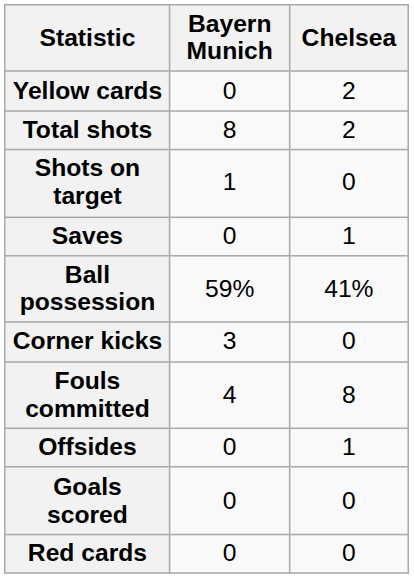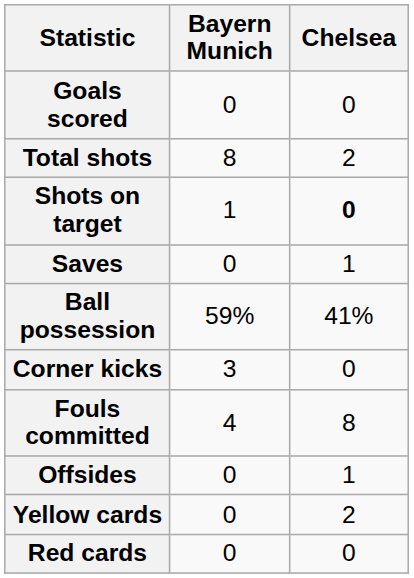 <table class="wikitable plainrowheaders" style="text-align:center">
 <tr>
 <th scope="col" style="width:100px">Statistic</th>
 <th scope="col" style="width:70px">Bayern Munich</th>
 <th scope="col" style="width:70px">Chelsea</th>
 </tr>
 <tr>
-<th scope=row>Yellow cards</th>
+<th scope=row>Goals scored</th>
 <td>0</td>
-<td>2</td>
+<td>0</td>
 </tr>
 <tr>
 <th scope=row>Total shots</th>
 <td>8</td>
 <td>2</td>
 </tr>
 <tr>
 <th scope=row>Shots on target</th>
 <td>1</td>
-<td>0</td>
+<td><strong>0</strong></td>
 </tr>
 <tr>
 <th scope=row>Saves</th>
 <td>0</td>
 <td>1</td>
 </tr>
 <tr>
 <th scope=row>Ball possession</th>
 <td>59%</td>
 <td>41%</td>
 </tr>
 <tr>
 <th scope=row>Corner kicks</th>
 <td>3</td>
 <td>0</td>
 </tr>
 <tr>
 <th scope=row>Fouls committed</th>
 <td>4</td>
 <td>8</td>
 </tr>
 <tr>
 <th scope=row>Offsides</th>
 <td>0</td>
 <td>1</td>
 </tr>
 <tr>
-<th scope=row>Goals scored</th>
+<th scope=row>Yellow cards</th>
 <td>0</td>
-<td>0</td>
+<td>2</td>
 </tr>
 <tr>
 <th scope=row>Red cards</th>
 <td>0</td>
 <td>0</td>
 </tr>
 </table>
